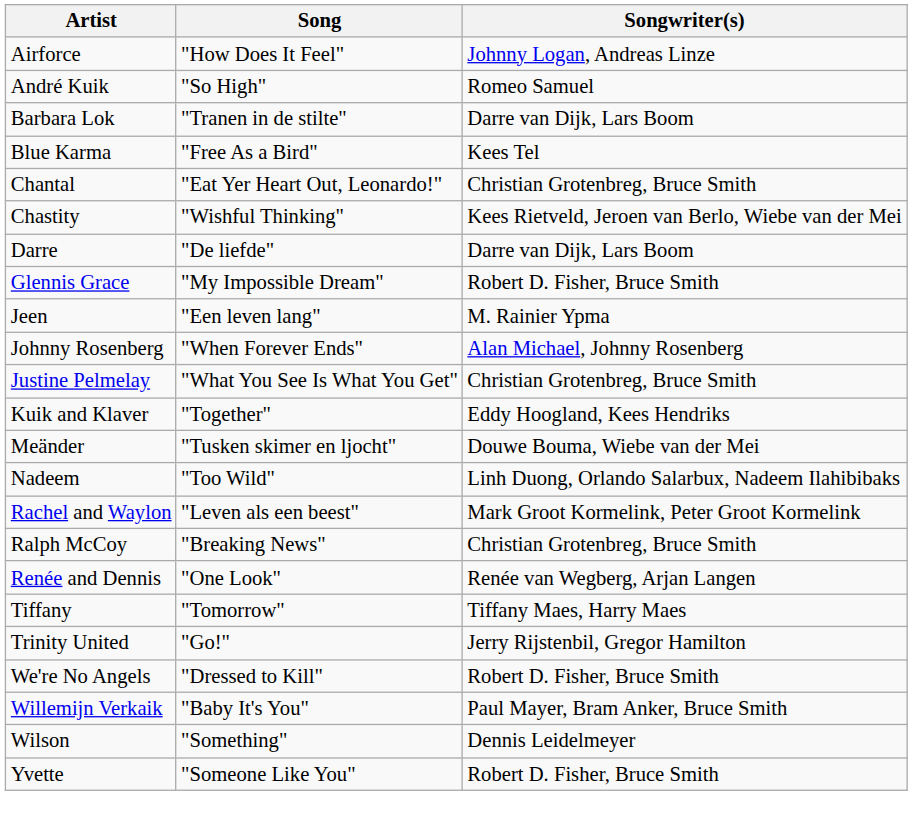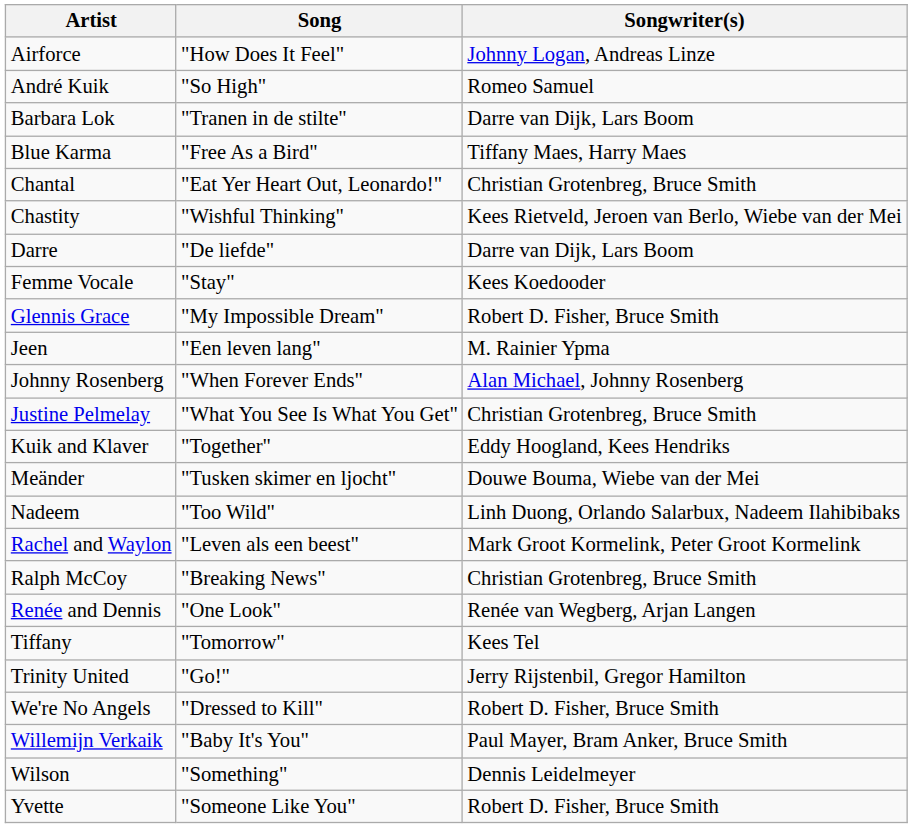 <table class="sortable wikitable" style="margin: 1em auto 1em auto">
 <tr>
 <th>Artist</th>
 <th>Song</th>
 <th>Songwriter(s)</th>
 </tr>
 <tr>
 <td>Airforce</td>
 <td>"How Does It Feel"</td>
 <td><a href='#'>Johnny Logan</a>, Andreas Linze</td>
 </tr>
 <tr>
 <td>André Kuik</td>
 <td>"So High"</td>
 <td>Romeo Samuel</td>
 </tr>
 <tr>
 <td>Barbara Lok</td>
 <td>"Tranen in de stilte"</td>
 <td>Darre van Dijk, Lars Boom</td>
 </tr>
 <tr>
 <td>Blue Karma</td>
 <td>"Free As a Bird"</td>
-<td>Kees Tel</td>
+<td>Tiffany Maes, Harry Maes</td>
 </tr>
 <tr>
 <td>Chantal</td>
 <td>"Eat Yer Heart Out, Leonardo!"</td>
 <td>Christian Grotenbreg, Bruce Smith</td>
 </tr>
 <tr>
 <td>Chastity</td>
 <td>"Wishful Thinking"</td>
 <td>Kees Rietveld, Jeroen van Berlo, Wiebe van der Mei</td>
 </tr>
 <tr>
 <td>Darre</td>
 <td>"De liefde"</td>
 <td>Darre van Dijk, Lars Boom</td>
+</tr>
+<tr>
+<td>Femme Vocale</td>
+<td>"Stay"</td>
+<td>Kees Koedooder</td>
 </tr>
 <tr>
 <td><a href='#'>Glennis Grace</a></td>
 <td>"My Impossible Dream"</td>
 <td>Robert D. Fisher, Bruce Smith</td>
 </tr>
 <tr>
 <td>Jeen</td>
 <td>"Een leven lang"</td>
 <td>M. Rainier Ypma</td>
 </tr>
 <tr>
 <td>Johnny Rosenberg</td>
 <td>"When Forever Ends"</td>
 <td><a href='#'>Alan Michael</a>, Johnny Rosenberg</td>
 </tr>
 <tr>
 <td><a href='#'>Justine Pelmelay</a></td>
 <td>"What You See Is What You Get"</td>
 <td>Christian Grotenbreg, Bruce Smith</td>
 </tr>
 <tr>
 <td>Kuik and Klaver</td>
 <td>"Together"</td>
 <td>Eddy Hoogland, Kees Hendriks</td>
 </tr>
 <tr>
 <td>Meänder</td>
 <td>"Tusken skimer en ljocht"</td>
 <td>Douwe Bouma, Wiebe van der Mei</td>
 </tr>
 <tr>
 <td>Nadeem</td>
 <td>"Too Wild"</td>
 <td>Linh Duong, Orlando Salarbux, Nadeem Ilahibibaks</td>
 </tr>
 <tr>
 <td><a href='#'>Rachel</a> and <a href='#'>Waylon</a></td>
 <td>"Leven als een beest"</td>
 <td>Mark Groot Kormelink, Peter Groot Kormelink</td>
 </tr>
 <tr>
 <td>Ralph McCoy</td>
 <td>"Breaking News"</td>
 <td>Christian Grotenbreg, Bruce Smith</td>
 </tr>
 <tr>
 <td><a href='#'>Renée</a> and Dennis</td>
 <td>"One Look"</td>
 <td>Renée van Wegberg, Arjan Langen</td>
 </tr>
 <tr>
 <td>Tiffany</td>
 <td>"Tomorrow"</td>
-<td>Tiffany Maes, Harry Maes</td>
+<td>Kees Tel</td>
 </tr>
 <tr>
 <td>Trinity United</td>
 <td>"Go!"</td>
 <td>Jerry Rijstenbil, Gregor Hamilton</td>
 </tr>
 <tr>
 <td>We're No Angels</td>
 <td>"Dressed to Kill"</td>
 <td>Robert D. Fisher, Bruce Smith</td>
 </tr>
 <tr>
 <td><a href='#'>Willemijn Verkaik</a></td>
 <td>"Baby It's You"</td>
 <td>Paul Mayer, Bram Anker, Bruce Smith</td>
 </tr>
 <tr>
 <td>Wilson</td>
 <td>"Something"</td>
 <td>Dennis Leidelmeyer</td>
 </tr>
 <tr>
 <td>Yvette</td>
 <td>"Someone Like You"</td>
 <td>Robert D. Fisher, Bruce Smith</td>
 </tr>
 </table>
